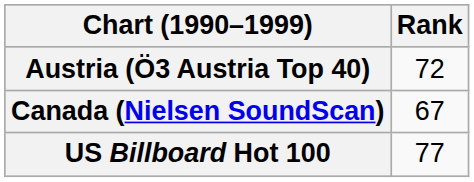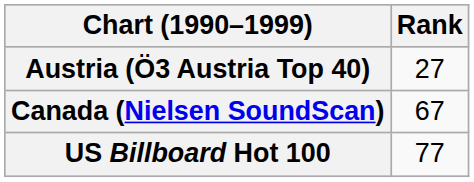 <table class="wikitable sortable plainrowheaders" style="text-align:center">
 <tr>
 <th>Chart (1990–1999)</th>
 <th>Rank</th>
 </tr>
 <tr>
 <th scope="row">Austria (Ö3 Austria Top 40)</th>
-<td>72</td>
+<td>27</td>
 </tr>
 <tr>
 <th scope="row">Canada (<a href='#'>Nielsen SoundScan</a>)</th>
 <td>67</td>
 </tr>
 <tr>
 <th scope="row">US <em>Billboard</em> Hot 100</th>
 <td>77</td>
 </tr>
 </table>
